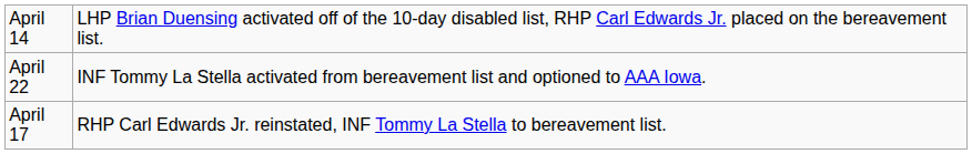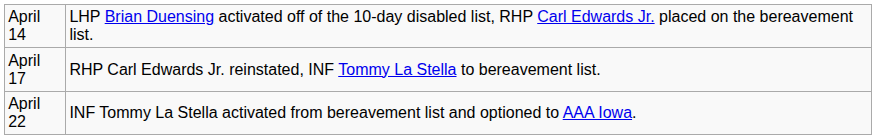 <table class="wikitable">
 <tr>
 <td>April 14</td>
 <td>LHP <a href='#'>Brian Duensing</a> activated off of the 10-day disabled list, RHP <a href='#'>Carl Edwards Jr.</a> placed on the bereavement list.</td>
 </tr>
 <tr>
+<td>April 17</td>
+<td>RHP Carl Edwards Jr. reinstated, INF <a href='#'>Tommy La Stella</a> to bereavement list.</td>
+</tr>
+<tr>
 <td>April 22</td>
 <td>INF Tommy La Stella activated from bereavement list and optioned to <a href='#'>AAA Iowa</a>.</td>
 </tr>
-<tr>
-<td>April 17</td>
-<td>RHP Carl Edwards Jr. reinstated, INF <a href='#'>Tommy La Stella</a> to bereavement list.</td>
-</tr>
 </table>
